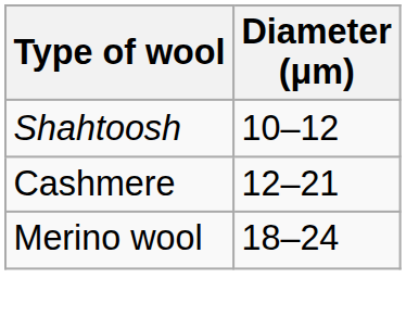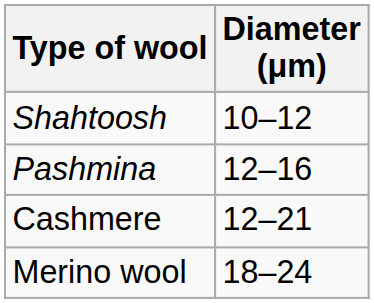 <table class="wikitable sortable">
 <tr>
 <th>Type of wool</th>
 <th>Diameter<br>(μm)</th>
 </tr>
 <tr>
 <td><em>Shahtoosh</em></td>
 <td>10–12</td>
 </tr>
 <tr>
+<td><em>Pashmina</em></td>
+<td>12–16</td>
+</tr>
+<tr>
 <td>Cashmere</td>
 <td>12–21</td>
 </tr>
 <tr>
 <td>Merino wool</td>
 <td>18–24</td>
 </tr>
 </table>
